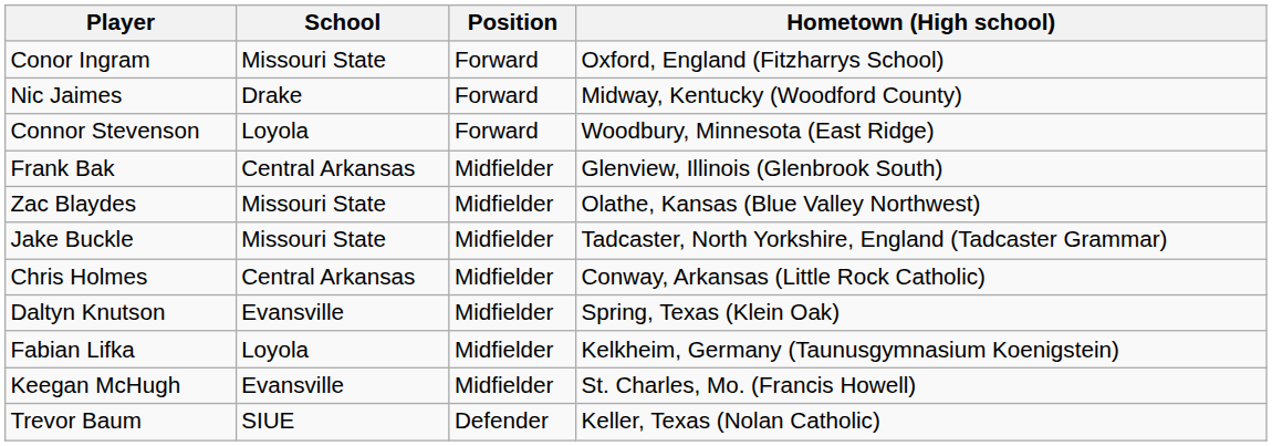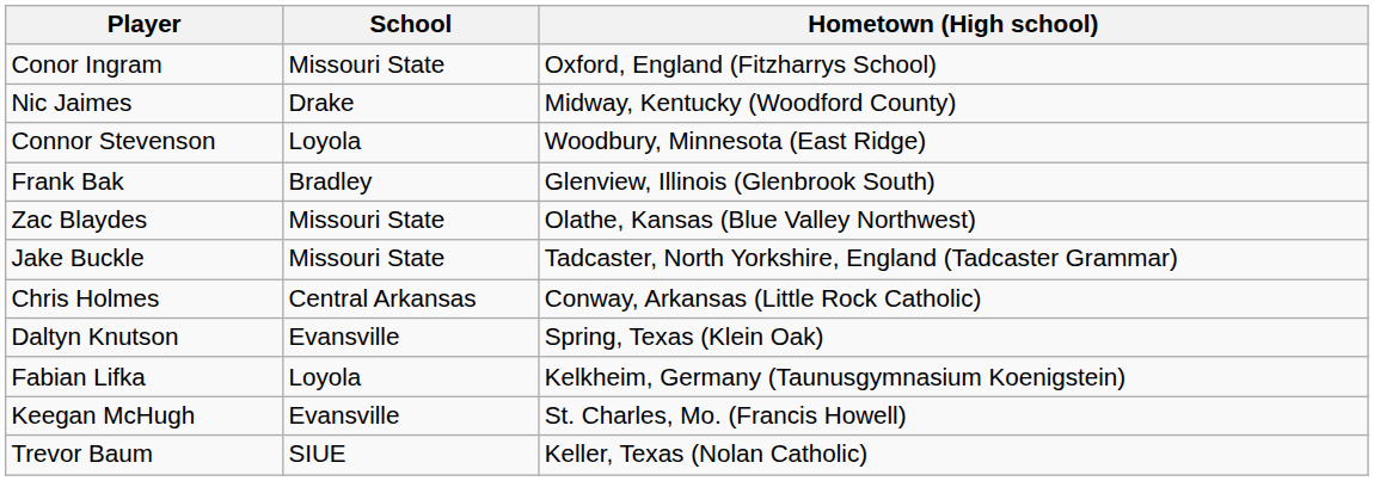 <table class="wikitable sortable" style="text-align: left; width:70%">
 <tr>
 <th>Player</th>
 <th>School</th>
-<th>Position</th>
 <th>Hometown (High school)</th>
 </tr>
 <tr>
 <td>Conor Ingram</td>
 <td>Missouri State</td>
-<td>Forward</td>
 <td>Oxford, England (Fitzharrys School)</td>
 </tr>
 <tr>
 <td>Nic Jaimes</td>
 <td>Drake</td>
-<td>Forward</td>
 <td>Midway, Kentucky (Woodford County)</td>
 </tr>
 <tr>
 <td>Connor Stevenson</td>
 <td>Loyola</td>
-<td>Forward</td>
 <td>Woodbury, Minnesota (East Ridge)</td>
 </tr>
 <tr>
 <td>Frank Bak</td>
-<td>Central Arkansas</td>
-<td>Midfielder</td>
+<td>Bradley</td>
 <td>Glenview, Illinois (Glenbrook South)</td>
 </tr>
 <tr>
 <td>Zac Blaydes</td>
 <td>Missouri State</td>
-<td>Midfielder</td>
 <td>Olathe, Kansas (Blue Valley Northwest)</td>
 </tr>
 <tr>
 <td>Jake Buckle</td>
 <td>Missouri State</td>
-<td>Midfielder</td>
 <td>Tadcaster, North Yorkshire, England (Tadcaster Grammar)</td>
 </tr>
 <tr>
 <td>Chris Holmes</td>
 <td>Central Arkansas</td>
-<td>Midfielder</td>
 <td>Conway, Arkansas (Little Rock Catholic)</td>
 </tr>
 <tr>
 <td>Daltyn Knutson</td>
 <td>Evansville</td>
-<td>Midfielder</td>
 <td>Spring, Texas (Klein Oak)</td>
 </tr>
 <tr>
 <td>Fabian Lifka</td>
 <td>Loyola</td>
-<td>Midfielder</td>
 <td>Kelkheim, Germany (Taunusgymnasium Koenigstein)</td>
 </tr>
 <tr>
 <td>Keegan McHugh</td>
 <td>Evansville</td>
-<td>Midfielder</td>
 <td>St. Charles, Mo. (Francis Howell)</td>
 </tr>
 <tr>
 <td>Trevor Baum</td>
 <td>SIUE</td>
-<td>Defender</td>
 <td>Keller, Texas (Nolan Catholic)</td>
 </tr>
 </table>
